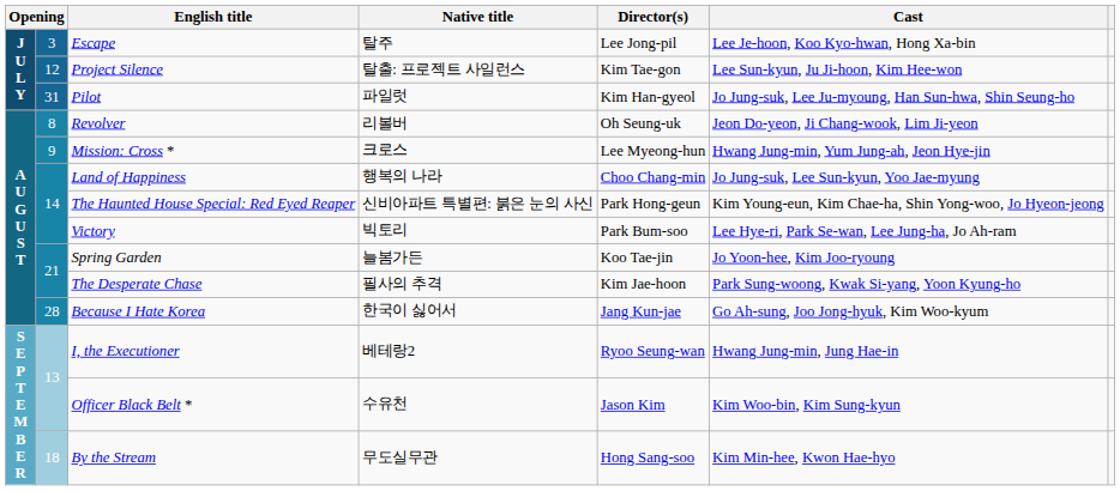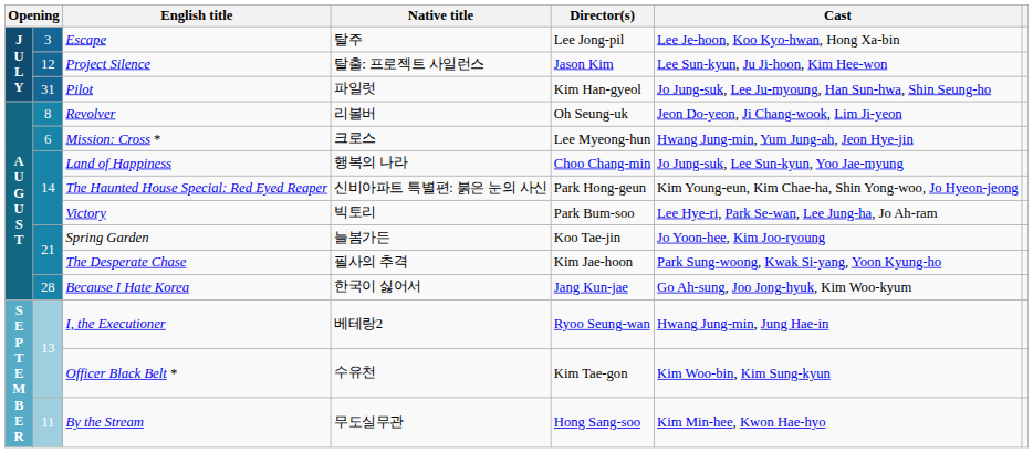 <table class="wikitable sortable">
 <tr>
 <th colspan="2">Opening</th>
 <th>English title</th>
 <th>Native title</th>
 <th>Director(s)</th>
 <th>Cast</th>
 <th class="unsortable"></th>
 </tr>
 <tr>
 <th rowspan="3" style="text-align:center; background:#104B70; color:white;">J<br>U<br>L<br>Y</th>
 <td style="text-align:center; background:#156595; color:white;">3</td>
 <td><em><a href='#'>Escape</a></em></td>
 <td>탈주</td>
 <td>Lee Jong-pil</td>
 <td><a href='#'>Lee Je-hoon</a>, <a href='#'>Koo Kyo-hwan</a>, Hong Xa-bin</td>
 <td style="text-align:center"></td>
 </tr>
 <tr>
 <td style="text-align:center; background:#156595; color:white;">12</td>
 <td><em><a href='#'>Project Silence</a></em></td>
 <td>탈출: 프로젝트 사일런스</td>
-<td>Kim Tae-gon</td>
+<td><a href='#'>Jason Kim</a></td>
 <td><a href='#'>Lee Sun-kyun</a>, <a href='#'>Ju Ji-hoon</a>, <a href='#'>Kim Hee-won</a></td>
 <td style="text-align:center"></td>
 </tr>
 <tr>
 <td style="text-align:center; background:#156595; color:white;">31</td>
 <td><em><a href='#'>Pilot</a></em></td>
 <td>파일럿</td>
 <td>Kim Han-gyeol</td>
 <td><a href='#'>Jo Jung-suk</a>, <a href='#'>Lee Ju-myoung</a>, <a href='#'>Han Sun-hwa</a>, <a href='#'>Shin Seung-ho</a></td>
 <td style="text-align:center"></td>
 </tr>
 <tr>
 <th rowspan="8" style="text-align:center; background:#126783; color:white;">A<br>U<br>G<br>U<br>S<br>T</th>
 <td style="text-align:center; background:#1784A8; color:white;">8</td>
 <td><em><a href='#'>Revolver</a></em></td>
 <td>리볼버</td>
 <td>Oh Seung-uk</td>
 <td><a href='#'>Jeon Do-yeon</a>, <a href='#'>Ji Chang-wook</a>, <a href='#'>Lim Ji-yeon</a></td>
 <td style="text-align:center"></td>
 </tr>
 <tr>
-<td style="text-align:center; background:#1784A8; color:white;">9</td>
+<td style="text-align:center; background:#1784A8; color:white;">6</td>
 <td><em><a href='#'>Mission: Cross</a></em> *</td>
 <td>크로스</td>
 <td>Lee Myeong-hun</td>
 <td><a href='#'>Hwang Jung-min</a>, <a href='#'>Yum Jung-ah</a>, <a href='#'>Jeon Hye-jin</a></td>
 <td style="text-align:center"></td>
 </tr>
 <tr>
 <td rowspan="3" style="text-align:center; background:#1784A8; color:white;">14</td>
 <td><em><a href='#'>Land of Happiness</a></em></td>
 <td>행복의 나라</td>
 <td><a href='#'>Choo Chang-min</a></td>
 <td><a href='#'>Jo Jung-suk</a>, <a href='#'>Lee Sun-kyun</a>, <a href='#'>Yoo Jae-myung</a></td>
 <td style="text-align:center"></td>
 </tr>
 <tr>
 <td><em><a href='#'>The Haunted House Special: Red Eyed Reaper</a></em></td>
 <td>신비아파트 특별편: 붉은 눈의 사신</td>
 <td>Park Hong-geun</td>
 <td>Kim Young-eun, Kim Chae-ha, Shin Yong-woo, <a href='#'>Jo Hyeon-jeong</a></td>
 <td style="text-align:center"></td>
 </tr>
 <tr>
 <td><em><a href='#'>Victory</a></em></td>
 <td>빅토리</td>
 <td>Park Bum-soo</td>
 <td><a href='#'>Lee Hye-ri</a>, <a href='#'>Park Se-wan</a>, <a href='#'>Lee Jung-ha</a>, Jo Ah-ram</td>
 <td style="text-align:center"></td>
 </tr>
 <tr>
 <td rowspan="2" style="text-align:center; background:#1784A8; color:white;">21</td>
 <td><em>Spring Garden</em></td>
 <td>늘봄가든</td>
 <td>Koo Tae-jin</td>
 <td><a href='#'>Jo Yoon-hee</a>, <a href='#'>Kim Joo-ryoung</a></td>
 <td style="text-align:center"></td>
 </tr>
 <tr>
 <td><em><a href='#'>The Desperate Chase</a></em></td>
 <td>필사의 추격</td>
 <td>Kim Jae-hoon</td>
 <td><a href='#'>Park Sung-woong</a>, <a href='#'>Kwak Si-yang</a>, <a href='#'>Yoon Kyung-ho </a></td>
 <td style="text-align:center"></td>
 </tr>
 <tr>
 <td style="text-align:center; background:#1784A8; color:white;">28</td>
 <td><em><a href='#'>Because I Hate Korea</a></em> </td>
 <td>한국이 싫어서</td>
 <td><a href='#'>Jang Kun-jae</a></td>
 <td><a href='#'>Go Ah-sung</a>, <a href='#'>Joo Jong-hyuk</a>, Kim Woo-kyum</td>
 <td style="text-align:center"></td>
 </tr>
 <tr>
 <th rowspan="3" style="text-align:center; background:#58ABC7; color:white;">S<br>E<br>P<br>T<br>E<br>M<br>B<br>E<br>R</th>
 <td rowspan="2" style="text-align:center; background:#9FCFDF; color:white;">13</td>
 <td><em><a href='#'>I, the Executioner</a></em> </td>
 <td>베테랑2</td>
 <td><a href='#'>Ryoo Seung-wan</a></td>
 <td><a href='#'>Hwang Jung-min</a>, <a href='#'>Jung Hae-in</a></td>
 <td style="text-align:center"></td>
 </tr>
 <tr>
 <td><em><a href='#'>Officer Black Belt</a></em> *</td>
 <td>수유천</td>
-<td><a href='#'>Jason Kim</a></td>
+<td>Kim Tae-gon</td>
 <td><a href='#'>Kim Woo-bin</a>, <a href='#'>Kim Sung-kyun</a></td>
 <td style="text-align:center"></td>
 </tr>
 <tr>
-<td style="text-align:center; background:#9FCFDF; color:white;">18</td>
+<td style="text-align:center; background:#9FCFDF; color:white;">11</td>
 <td><em><a href='#'>By the Stream</a></em> </td>
 <td>무도실무관</td>
 <td><a href='#'>Hong Sang-soo</a></td>
 <td><a href='#'>Kim Min-hee</a>, <a href='#'>Kwon Hae-hyo</a></td>
 <td style="text-align:center"></td>
 </tr>
 </table>
